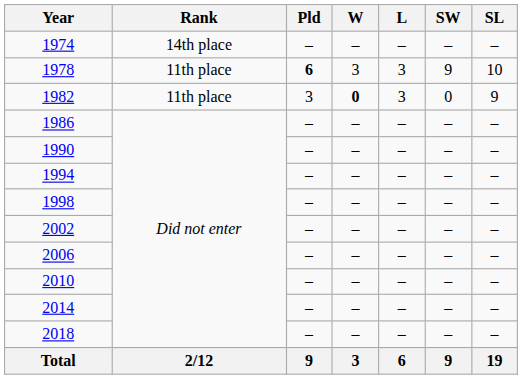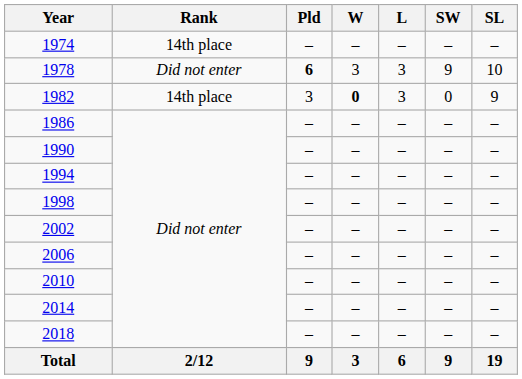 <table class="wikitable" style="text-align: center;font-size:90%;">
 <tr>
 <th width=90>Year</th>
 <th width=150>Rank</th>
 <th width=35>Pld</th>
 <th width=35>W</th>
 <th width=35>L</th>
 <th width=35>SW</th>
 <th width=35>SL</th>
 </tr>
 <tr>
 <td> <a href='#'>1974</a></td>
 <td>14th place</td>
 <td>–</td>
 <td>–</td>
 <td>–</td>
 <td>–</td>
 <td>–</td>
 </tr>
 <tr>
 <td> <a href='#'>1978</a></td>
-<td>11th place</td>
+<td><em>Did not enter</em></td>
 <td><strong>6</strong></td>
 <td>3</td>
 <td>3</td>
 <td>9</td>
 <td>10</td>
 </tr>
 <tr>
 <td> <a href='#'>1982</a></td>
-<td>11th place</td>
+<td>14th place</td>
 <td>3</td>
 <td><strong>0</strong></td>
 <td>3</td>
 <td>0</td>
 <td>9</td>
 </tr>
 <tr>
 <td> <a href='#'>1986</a></td>
 <td rowspan=9><em>Did not enter</em></td>
 <td>–</td>
 <td>–</td>
 <td>–</td>
 <td>–</td>
 <td>–</td>
 </tr>
 <tr>
 <td> <a href='#'>1990</a></td>
 <td>–</td>
 <td>–</td>
 <td>–</td>
 <td>–</td>
 <td>–</td>
 </tr>
 <tr>
 <td> <a href='#'>1994</a></td>
 <td>–</td>
 <td>–</td>
 <td>–</td>
 <td>–</td>
 <td>–</td>
 </tr>
 <tr>
 <td> <a href='#'>1998</a></td>
 <td>–</td>
 <td>–</td>
 <td>–</td>
 <td>–</td>
 <td>–</td>
 </tr>
 <tr>
 <td> <a href='#'>2002</a></td>
 <td>–</td>
 <td>–</td>
 <td>–</td>
 <td>–</td>
 <td>–</td>
 </tr>
 <tr>
 <td> <a href='#'>2006</a></td>
 <td>–</td>
 <td>–</td>
 <td>–</td>
 <td>–</td>
 <td>–</td>
 </tr>
 <tr>
 <td> <a href='#'>2010</a></td>
 <td>–</td>
 <td>–</td>
 <td>–</td>
 <td>–</td>
 <td>–</td>
 </tr>
 <tr>
 <td> <a href='#'>2014</a></td>
 <td>–</td>
 <td>–</td>
 <td>–</td>
 <td>–</td>
 <td>–</td>
 </tr>
 <tr>
 <td> <a href='#'>2018</a></td>
 <td>–</td>
 <td>–</td>
 <td>–</td>
 <td>–</td>
 <td>–</td>
 </tr>
 <tr>
 <th>Total</th>
 <th>2/12</th>
 <th>9</th>
 <th>3</th>
 <th>6</th>
 <th>9</th>
 <th>19</th>
 </tr>
 </table>
